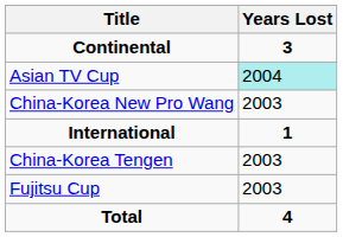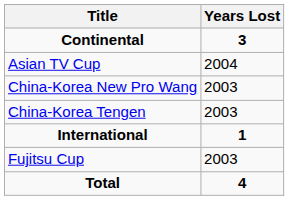 <table class="wikitable">
 <tr>
 <th>Title</th>
 <th>Years Lost</th>
 </tr>
 <tr>
 <td align="center"><strong>Continental</strong></td>
 <td align="center"><strong>3</strong></td>
 </tr>
 <tr>
 <td>    <a href='#'>Asian TV Cup</a></td>
-<td style="background: paleturquoise;">2004</td>
+<td>2004</td>
 </tr>
 <tr>
 <td>  <a href='#'>China-Korea New Pro Wang</a></td>
 <td>2003</td>
 </tr>
 <tr>
+<td>  <a href='#'>China-Korea Tengen</a></td>
+<td>2003</td>
+</tr>
+<tr>
 <td align="center"><strong>International</strong></td>
 <td align="center"><strong>1</strong></td>
-</tr>
-<tr>
-<td>  <a href='#'>China-Korea Tengen</a></td>
-<td>2003</td>
 </tr>
 <tr>
 <td>      <a href='#'>Fujitsu Cup</a></td>
 <td>2003</td>
 </tr>
 <tr>
 <td align="center"><strong>Total</strong></td>
 <td align="center"><strong>4</strong></td>
 </tr>
 </table>
